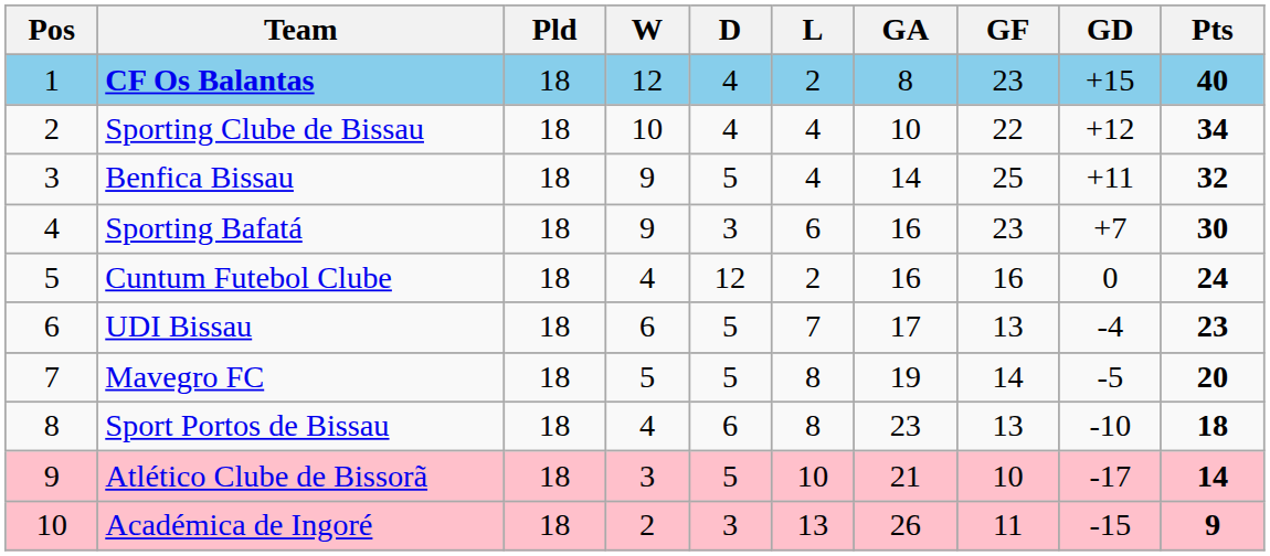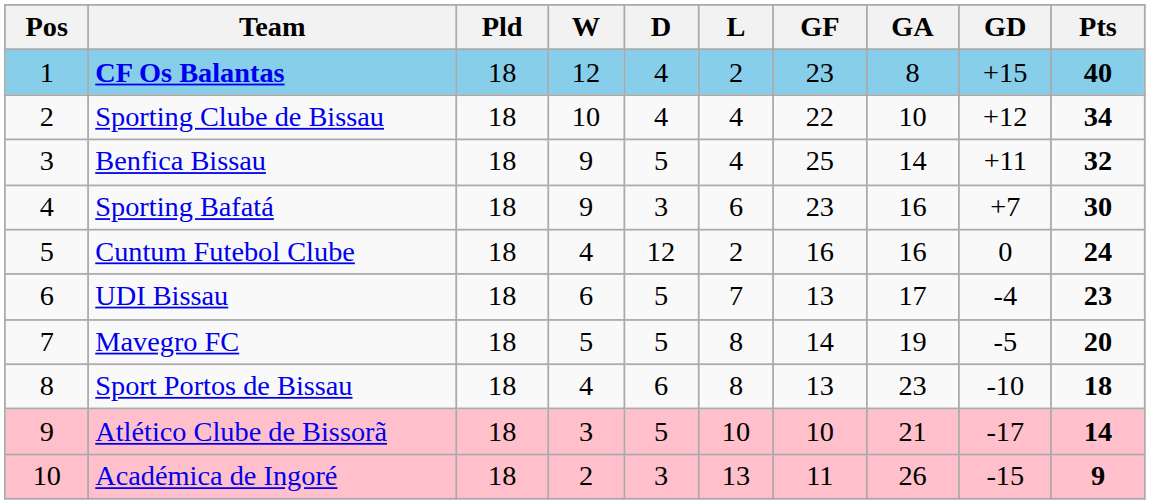 <table class="wikitable" style="text-align: center;">
 <tr>
 <th style="width: 40px;">Pos</th>
 <th style="width: 200px;">Team</th>
 <th style="width: 45px;">Pld</th>
 <th style="width: 35px;">W</th>
 <th style="width: 35px;">D</th>
 <th style="width: 35px;">L</th>
+<th style="width: 45px;">GF</th>
 <th style="width: 45px;">GA</th>
-<th style="width: 45px;">GF</th>
 <th style="width: 45px;">GD</th>
 <th style="width: 45px;">Pts</th>
 </tr>
 <tr style="background:skyblue;">
 <td>1</td>
 <td style="text-align: left;"><strong><a href='#'>CF Os Balantas</a></strong></td>
 <td>18</td>
 <td>12</td>
 <td>4</td>
 <td>2</td>
+<td>23</td>
 <td>8</td>
-<td>23</td>
 <td>+15</td>
 <td><strong>40</strong></td>
 </tr>
 <tr>
 <td>2</td>
 <td style="text-align: left;"><a href='#'>Sporting Clube de Bissau</a></td>
 <td>18</td>
 <td>10</td>
 <td>4</td>
 <td>4</td>
+<td>22</td>
 <td>10</td>
-<td>22</td>
 <td>+12</td>
 <td><strong>34</strong></td>
 </tr>
 <tr>
 <td>3</td>
 <td style="text-align: left;"><a href='#'>Benfica Bissau</a></td>
 <td>18</td>
 <td>9</td>
 <td>5</td>
 <td>4</td>
+<td>25</td>
 <td>14</td>
-<td>25</td>
 <td>+11</td>
 <td><strong>32</strong></td>
 </tr>
 <tr>
 <td>4</td>
 <td style="text-align: left;"><a href='#'>Sporting Bafatá</a></td>
 <td>18</td>
 <td>9</td>
 <td>3</td>
 <td>6</td>
+<td>23</td>
 <td>16</td>
-<td>23</td>
 <td>+7</td>
 <td><strong>30</strong></td>
 </tr>
 <tr>
 <td>5</td>
 <td style="text-align: left;"><a href='#'>Cuntum Futebol Clube</a></td>
 <td>18</td>
 <td>4</td>
 <td>12</td>
 <td>2</td>
 <td>16</td>
 <td>16</td>
 <td>0</td>
 <td><strong>24</strong></td>
 </tr>
 <tr>
 <td>6</td>
 <td style="text-align: left;"><a href='#'>UDI Bissau</a></td>
 <td>18</td>
 <td>6</td>
 <td>5</td>
 <td>7</td>
+<td>13</td>
 <td>17</td>
-<td>13</td>
 <td>-4</td>
 <td><strong>23</strong></td>
 </tr>
 <tr>
 <td>7</td>
 <td style="text-align: left;"><a href='#'>Mavegro FC</a></td>
 <td>18</td>
 <td>5</td>
 <td>5</td>
 <td>8</td>
+<td>14</td>
 <td>19</td>
-<td>14</td>
 <td>-5</td>
 <td><strong>20</strong></td>
 </tr>
 <tr>
 <td>8</td>
 <td style="text-align: left;"><a href='#'>Sport Portos de Bissau</a></td>
 <td>18</td>
 <td>4</td>
 <td>6</td>
 <td>8</td>
+<td>13</td>
 <td>23</td>
-<td>13</td>
 <td>-10</td>
 <td><strong>18</strong></td>
 </tr>
 <tr style="background:#ffc0cb;">
 <td>9</td>
 <td style="text-align: left;"><a href='#'>Atlético Clube de Bissorã</a></td>
 <td>18</td>
 <td>3</td>
 <td>5</td>
 <td>10</td>
+<td>10</td>
 <td>21</td>
-<td>10</td>
 <td>-17</td>
 <td><strong>14</strong></td>
 </tr>
 <tr style="background:#ffc0cb;">
 <td>10</td>
 <td style="text-align: left;"><a href='#'>Académica de Ingoré</a></td>
 <td>18</td>
 <td>2</td>
 <td>3</td>
 <td>13</td>
+<td>11</td>
 <td>26</td>
-<td>11</td>
 <td>-15</td>
 <td><strong>9</strong></td>
 </tr>
 </table>
